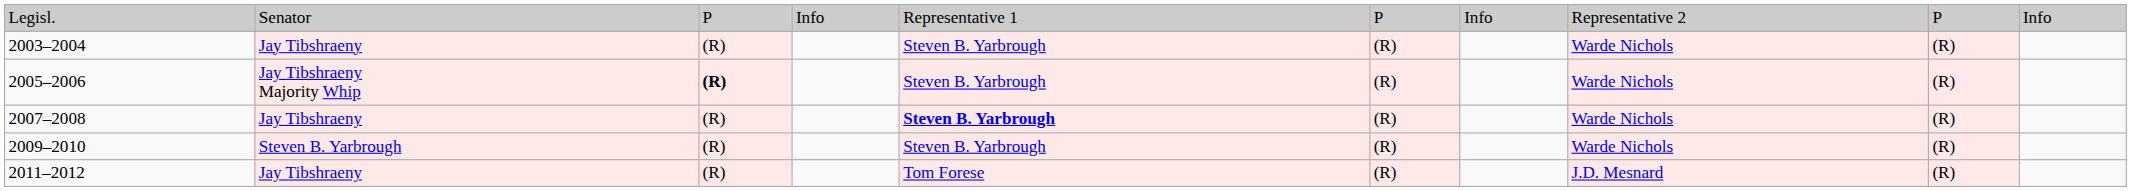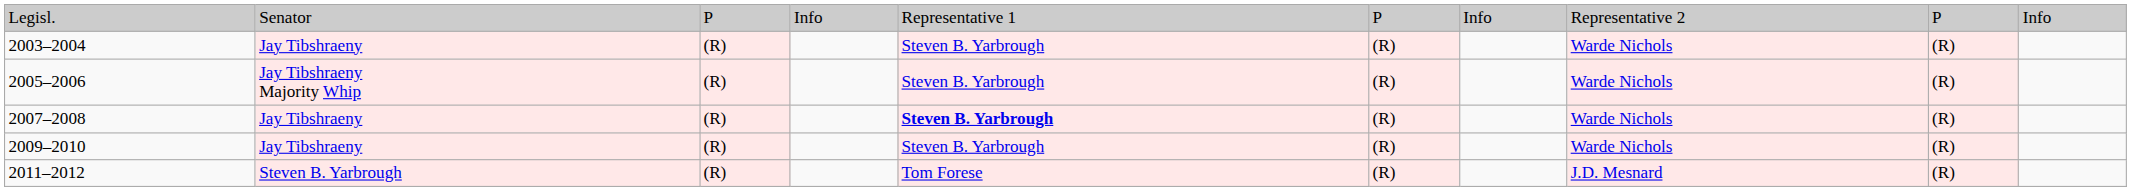 <table class=wikitable width="100%" border="1">
 <tr style="background-color:#cccccc;">
 <td>Legisl.</td>
 <td>Senator</td>
 <td>P</td>
 <td>Info</td>
 <td>Representative 1</td>
 <td>P</td>
 <td>Info</td>
 <td>Representative 2</td>
 <td>P</td>
 <td>Info</td>
 </tr>
 <tr>
 <td>2003–2004</td>
 <td style="background:#FFE8E8"><a href='#'>Jay Tibshraeny</a></td>
 <td style="background:#FFE8E8">(R)</td>
 <td></td>
 <td style="background:#FFE8E8"><a href='#'>Steven B. Yarbrough</a></td>
 <td style="background:#FFE8E8">(R)</td>
 <td></td>
 <td style="background:#FFE8E8"><a href='#'>Warde Nichols</a></td>
 <td style="background:#FFE8E8">(R)</td>
 <td></td>
 </tr>
 <tr>
 <td>2005–2006</td>
 <td style="background:#FFE8E8"><a href='#'>Jay Tibshraeny</a> <br>Majority <a href='#'>Whip</a></td>
-<td style="background:#FFE8E8"><strong>(R)</strong></td>
+<td style="background:#FFE8E8">(R)</td>
 <td></td>
 <td style="background:#FFE8E8"><a href='#'>Steven B. Yarbrough</a></td>
 <td style="background:#FFE8E8">(R)</td>
 <td></td>
 <td style="background:#FFE8E8"><a href='#'>Warde Nichols</a></td>
 <td style="background:#FFE8E8">(R)</td>
 <td></td>
 </tr>
 <tr>
 <td>2007–2008</td>
 <td style="background:#FFE8E8"><a href='#'>Jay Tibshraeny</a></td>
 <td style="background:#FFE8E8">(R)</td>
 <td></td>
 <td style="background:#FFE8E8"><strong><a href='#'>Steven B. Yarbrough</a></strong></td>
 <td style="background:#FFE8E8">(R)</td>
 <td></td>
 <td style="background:#FFE8E8"><a href='#'>Warde Nichols</a></td>
 <td style="background:#FFE8E8">(R)</td>
 <td></td>
 </tr>
 <tr>
 <td>2009–2010</td>
-<td style="background:#FFE8E8"><a href='#'>Steven B. Yarbrough</a></td>
+<td style="background:#FFE8E8"><a href='#'>Jay Tibshraeny</a></td>
 <td style="background:#FFE8E8">(R)</td>
 <td></td>
 <td style="background:#FFE8E8"><a href='#'>Steven B. Yarbrough</a></td>
 <td style="background:#FFE8E8">(R)</td>
 <td></td>
 <td style="background:#FFE8E8"><a href='#'>Warde Nichols</a></td>
 <td style="background:#FFE8E8">(R)</td>
 <td></td>
 </tr>
 <tr>
 <td>2011–2012</td>
-<td style="background:#FFE8E8"><a href='#'>Jay Tibshraeny</a></td>
+<td style="background:#FFE8E8"><a href='#'>Steven B. Yarbrough</a></td>
 <td style="background:#FFE8E8">(R)</td>
 <td></td>
 <td style="background:#FFE8E8"><a href='#'>Tom Forese</a></td>
 <td style="background:#FFE8E8">(R)</td>
 <td></td>
 <td style="background:#FFE8E8"><a href='#'>J.D. Mesnard</a></td>
 <td style="background:#FFE8E8">(R)</td>
 <td></td>
 </tr>
 </table>
